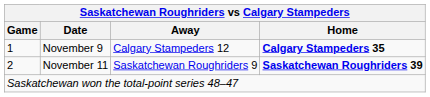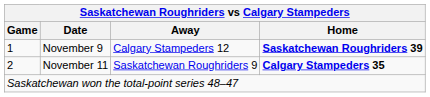 <table class="wikitable">
 <tr>
 <th colspan="4"><a href='#'>Saskatchewan Roughriders</a> vs <a href='#'>Calgary Stampeders</a></th>
 </tr>
 <tr>
 <th>Game</th>
 <th>Date</th>
 <th>Away</th>
 <th>Home</th>
 </tr>
 <tr>
 <td>1</td>
 <td>November 9</td>
 <td><a href='#'>Calgary Stampeders</a> 12</td>
-<td><strong><a href='#'>Calgary Stampeders</a> 35</strong></td>
+<td><strong><a href='#'>Saskatchewan Roughriders</a> 39</strong></td>
 </tr>
 <tr>
 <td>2</td>
 <td>November 11</td>
 <td><a href='#'>Saskatchewan Roughriders</a> 9</td>
-<td><strong><a href='#'>Saskatchewan Roughriders</a> 39</strong></td>
+<td><strong><a href='#'>Calgary Stampeders</a> 35</strong></td>
 </tr>
 <tr>
 <td colspan="4"><em>Saskatchewan won the total-point series 48–47</em></td>
 </tr>
 </table>
